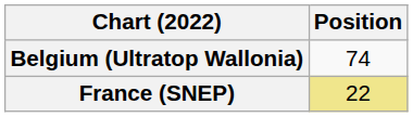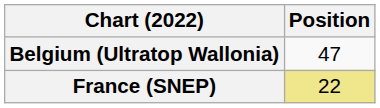 <table class="wikitable plainrowheaders" style="text-align:center;">
 <tr>
 <th scope="col">Chart (2022)</th>
 <th scope="col">Position</th>
 </tr>
 <tr>
 <th scope="row">Belgium (Ultratop Wallonia)</th>
-<td>74</td>
+<td>47</td>
 </tr>
 <tr>
 <th scope="row">France (SNEP)</th>
 <td style="background: khaki;">22</td>
 </tr>
 </table>
